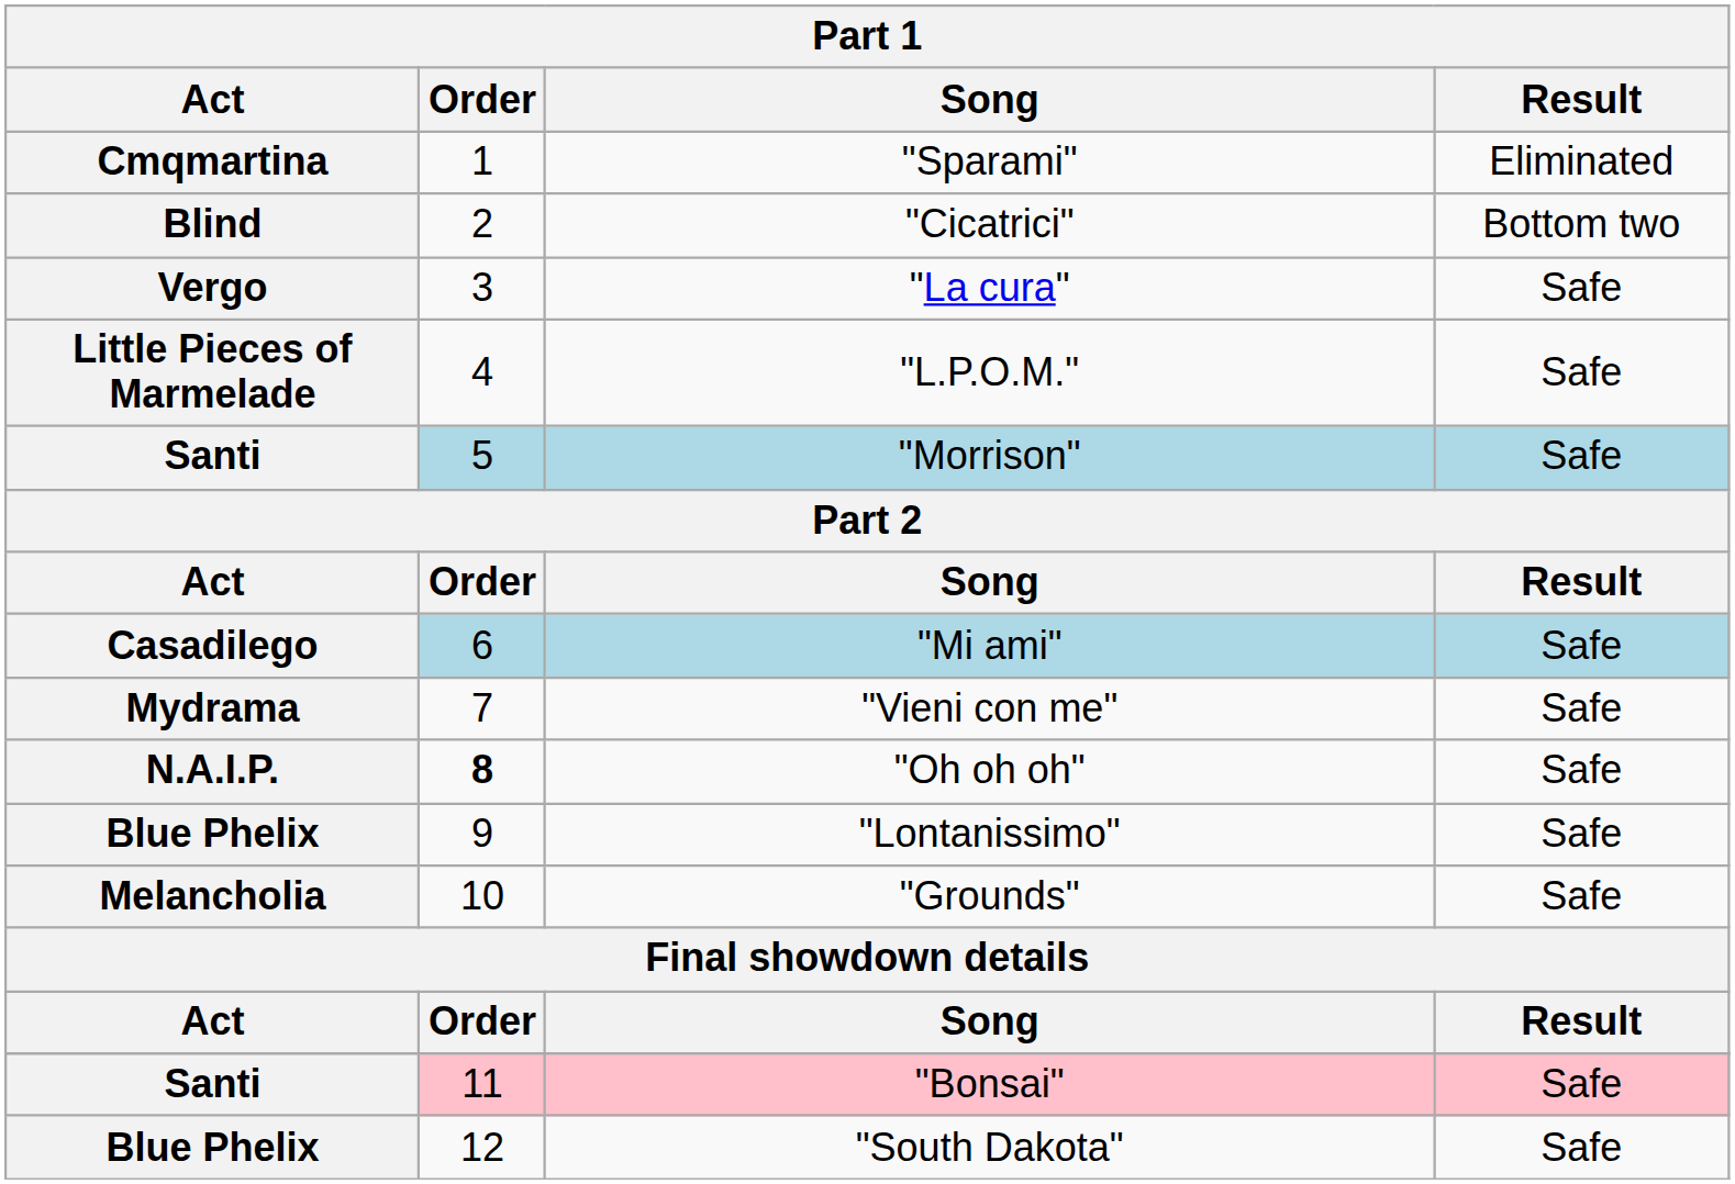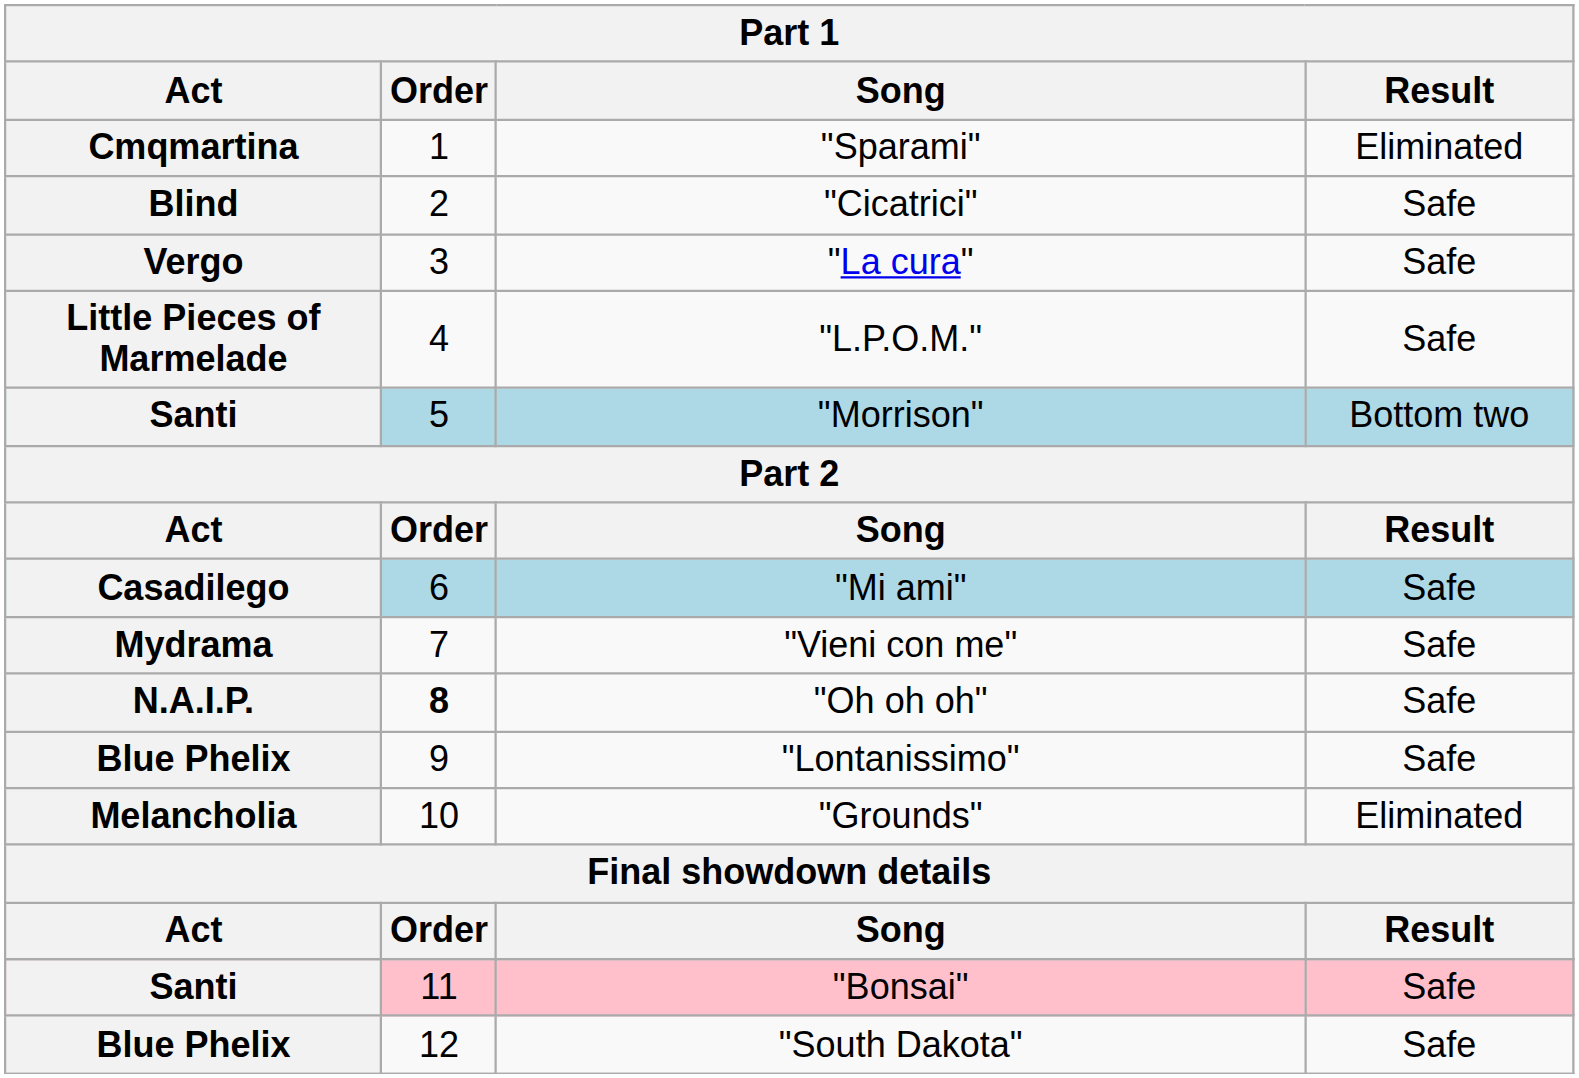 <table class="wikitable plainrowheaders" style="text-align:center;">
 <tr>
 <th colspan="4">Part 1</th>
 </tr>
 <tr>
 <th scope="col" style="width:10em;">Act</th>
 <th scope="col">Order</th>
 <th scope="col" style="width:22em;">Song</th>
 <th scope="col" style="width:7em;">Result</th>
 </tr>
 <tr>
 <th scope="row">Cmqmartina</th>
 <td>1</td>
 <td>"Sparami"</td>
 <td>Eliminated</td>
 </tr>
 <tr>
 <th scope="row">Blind</th>
 <td>2</td>
 <td>"Cicatrici"</td>
-<td>Bottom two</td>
+<td>Safe</td>
 </tr>
 <tr>
 <th scope="row">Vergo</th>
 <td>3</td>
 <td>"<a href='#'>La cura</a>"</td>
 <td>Safe</td>
 </tr>
 <tr>
 <th scope="row">Little Pieces of Marmelade</th>
 <td>4</td>
 <td>"L.P.O.M."</td>
 <td>Safe</td>
 </tr>
 <tr bgcolor=lightblue>
 <th scope="row">Santi</th>
 <td>5</td>
 <td>"Morrison"</td>
-<td>Safe</td>
+<td>Bottom two</td>
 </tr>
 <tr>
 <th colspan="4">Part 2</th>
 </tr>
 <tr>
 <th scope="col" style="width:10em;">Act</th>
 <th scope="col">Order</th>
 <th scope="col" style="width:20em;">Song</th>
 <th scope="col" style="width:7em;">Result</th>
 </tr>
 <tr bgcolor=lightblue>
 <th scope="row">Casadilego</th>
 <td>6</td>
 <td>"Mi ami"</td>
 <td>Safe</td>
 </tr>
 <tr>
 <th scope="row">Mydrama</th>
 <td>7</td>
 <td>"Vieni con me"</td>
 <td>Safe</td>
 </tr>
 <tr>
 <th scope="row">N.A.I.P.</th>
 <td><strong>8</strong></td>
 <td>"Oh oh oh"</td>
 <td>Safe</td>
 </tr>
 <tr>
 <th scope="row">Blue Phelix</th>
 <td>9</td>
 <td>"Lontanissimo"</td>
 <td>Safe</td>
 </tr>
 <tr>
 <th scope="row">Melancholia</th>
 <td>10</td>
 <td>"Grounds"</td>
-<td>Safe</td>
+<td>Eliminated</td>
 </tr>
 <tr>
 <th colspan="4">Final showdown details</th>
 </tr>
 <tr>
 <th scope="col" style="width:10em;">Act</th>
 <th scope="col">Order</th>
 <th scope="col" style="width:20em;">Song</th>
 <th scope="col" style="width:7em;">Result</th>
 </tr>
 <tr>
 </tr>
 <tr style="background:pink">
 <th scope="row">Santi</th>
 <td>11</td>
 <td>"Bonsai"</td>
 <td>Safe</td>
 </tr>
 <tr>
 <th scope="row">Blue Phelix</th>
 <td>12</td>
 <td>"South Dakota"</td>
 <td>Safe</td>
 </tr>
 <tr>
 </tr>
 </table>
